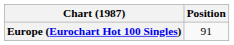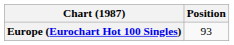 <table class="wikitable plainrowheaders" style="text-align:center">
 <tr>
 <th scope="col">Chart (1987)</th>
 <th scope="col">Position</th>
 </tr>
 <tr>
 <th scope="row">Europe (<a href='#'>Eurochart Hot 100 Singles</a>)</th>
-<td>91</td>
+<td>93</td>
 </tr>
 </table>
